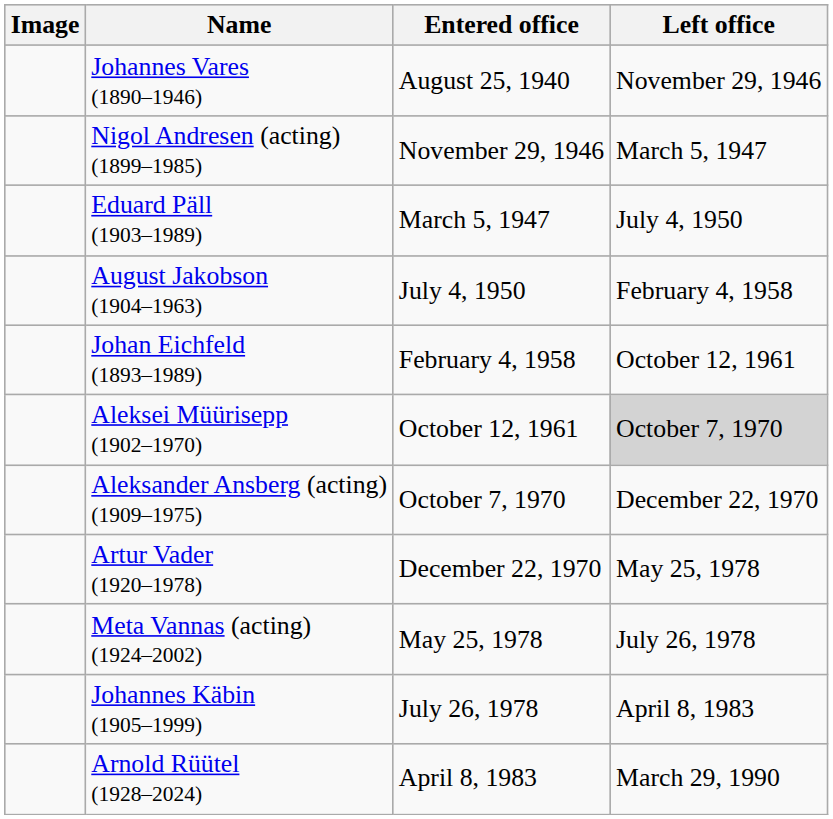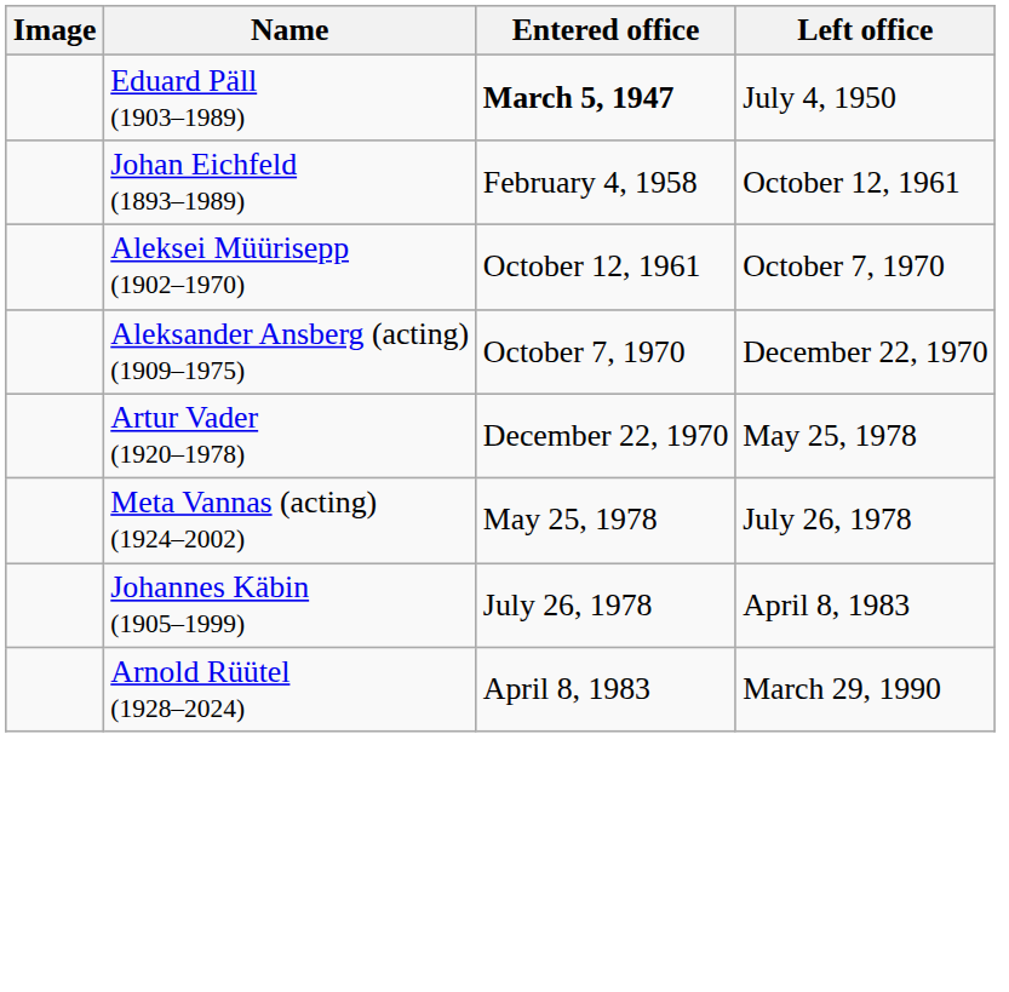 <table class="wikitable">
 <tr>
 <th>Image</th>
 <th>Name</th>
 <th>Entered office</th>
 <th>Left office</th>
 </tr>
 <tr>
 <td></td>
-<td><a href='#'>Johannes Vares</a><br><small>(1890–1946)</small></td>
-<td>August 25, 1940</td>
-<td>November 29, 1946</td>
-</tr>
-<tr>
-<td></td>
-<td><a href='#'>Nigol Andresen</a> (acting)<br><small>(1899–1985)</small></td>
-<td>November 29, 1946</td>
-<td>March 5, 1947</td>
-</tr>
-<tr>
-<td></td>
 <td><a href='#'>Eduard Päll</a><br><small>(1903–1989)</small></td>
-<td>March 5, 1947</td>
+<td><strong>March 5, 1947</strong></td>
 <td>July 4, 1950</td>
-</tr>
-<tr>
-<td></td>
-<td><a href='#'>August Jakobson</a><br><small>(1904–1963)</small></td>
-<td>July 4, 1950</td>
-<td>February 4, 1958</td>
 </tr>
 <tr>
 <td></td>
 <td><a href='#'>Johan Eichfeld</a><br><small>(1893–1989)</small></td>
 <td>February 4, 1958</td>
 <td>October 12, 1961</td>
 </tr>
 <tr>
 <td></td>
 <td><a href='#'>Aleksei Müürisepp</a><br><small>(1902–1970)</small></td>
 <td>October 12, 1961</td>
-<td style="background: lightgrey;">October 7, 1970</td>
+<td>October 7, 1970</td>
 </tr>
 <tr>
 <td></td>
 <td><a href='#'>Aleksander Ansberg</a> (acting)<br><small>(1909–1975)</small></td>
 <td>October 7, 1970</td>
 <td>December 22, 1970</td>
 </tr>
 <tr>
 <td></td>
 <td><a href='#'>Artur Vader</a><br><small>(1920–1978)</small></td>
 <td>December 22, 1970</td>
 <td>May 25, 1978</td>
 </tr>
 <tr>
 <td></td>
 <td><a href='#'>Meta Vannas</a> (acting)<br><small>(1924–2002)</small></td>
 <td>May 25, 1978</td>
 <td>July 26, 1978</td>
 </tr>
 <tr>
 <td></td>
 <td><a href='#'>Johannes Käbin</a><br><small>(1905–1999)</small></td>
 <td>July 26, 1978</td>
 <td>April 8, 1983</td>
 </tr>
 <tr>
 <td></td>
 <td><a href='#'>Arnold Rüütel</a><br><small>(1928–2024)</small></td>
 <td>April 8, 1983</td>
 <td>March 29, 1990</td>
 </tr>
 </table>
